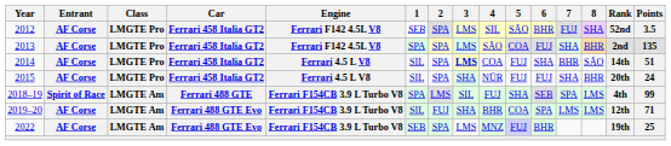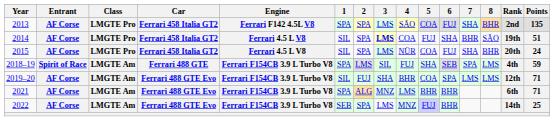 <table class="wikitable" style="text-align:center; font-size: 85%">
 <tr>
 <th>Year</th>
 <th>Entrant</th>
 <th>Class</th>
 <th>Car</th>
 <th>Engine</th>
 <th>1</th>
 <th>2</th>
 <th>3</th>
 <th>4</th>
 <th>5</th>
 <th>6</th>
 <th>7</th>
 <th>8</th>
 <th>Rank</th>
 <th>Points</th>
-</tr>
-<tr>
-<td><a href='#'>2012</a></td>
-<th nowrap><a href='#'>AF Corse</a></th>
-<th nowrap>LMGTE Pro</th>
-<th nowrap><a href='#'>Ferrari 458 Italia GT2</a></th>
-<th nowrap><a href='#'>Ferrari</a> F142 4.5L <a href='#'>V8</a></th>
-<td style="background:#FFFFFF"><em><a href='#'>SEB</a></em><br></td>
-<td style="background:#dfdfdf;"><a href='#'>SPA</a><br></td>
-<td style="background:#ffffbf;"><a href='#'>LMS</a><br></td>
-<td style="background:#ffffbf;"><a href='#'>SIL</a><br></td>
-<td style="background:#ffffbf;"><a href='#'>SÃO</a><br></td>
-<td style="background:#ffffbf;"><a href='#'>BHR</a><br></td>
-<td style="background:#dfdfdf;"><a href='#'>FUJ</a><br></td>
-<td style="background:#efcfff;"><a href='#'>SHA</a><br></td>
-<th>52nd</th>
-<th>3.5</th>
 </tr>
 <tr>
 <td><a href='#'>2013</a></td>
 <th nowrap><a href='#'>AF Corse</a></th>
 <th nowrap>LMGTE Pro</th>
 <th nowrap><a href='#'>Ferrari 458 Italia GT2</a></th>
 <th nowrap><a href='#'>Ferrari</a> F142 4.5L <a href='#'>V8</a></th>
 <td style="background:#DFFFDF;"><a href='#'>SPA</a><br></td>
 <td style="background:#ffffbf;"><a href='#'>SPA</a><br></td>
 <td style="background:#dfffdf;"><a href='#'>LMS</a><br></td>
 <td style="background:#ffffbf;"><a href='#'>SÃO</a><br></td>
 <td style="background:#dfdfdf;"><a href='#'>COA</a><br></td>
 <td style="background:#dfdfdf;"><a href='#'>FUJ</a><br></td>
 <td style="background:#dfffdf;"><a href='#'>SHA</a><br></td>
 <td style="background:#ffdf9f;"><a href='#'>BHR</a><br></td>
 <td style="background:#dfdfdf;"><strong>2nd</strong></td>
 <td style="background:#dfdfdf;"><strong>135</strong></td>
 </tr>
 <tr>
 <td><a href='#'>2014</a></td>
 <th nowrap><a href='#'>AF Corse</a></th>
 <th nowrap>LMGTE Pro</th>
 <th nowrap><a href='#'>Ferrari 458 Italia GT2</a></th>
 <th nowrap><a href='#'>Ferrari</a> 4.5 L <a href='#'>V8</a></th>
 <td><a href='#'>SIL</a></td>
 <td><a href='#'>SPA</a></td>
 <td style="background:#FFFFBF;"><strong><a href='#'>LMS</a></strong><br></td>
 <td><a href='#'>COA</a></td>
 <td><a href='#'>FUJ</a></td>
 <td><a href='#'>SHA</a></td>
 <td><a href='#'>BHR</a></td>
 <td><a href='#'>SÃO</a></td>
-<th>14th</th>
+<th>19th</th>
 <th>51</th>
 </tr>
 <tr>
 <td><a href='#'>2015</a></td>
 <th nowrap><a href='#'>AF Corse</a></th>
 <th nowrap>LMGTE Pro</th>
 <th nowrap><a href='#'>Ferrari 458 Italia GT2</a></th>
 <th nowrap><a href='#'>Ferrari</a> 4.5 L V8</th>
 <td><a href='#'>SIL</a></td>
 <td><a href='#'>SPA</a></td>
-<td style="background:#DFFFDF;"><a href='#'>SHA</a><br></td>
+<td style="background:#DFFFDF;"><a href='#'>LMS</a><br></td>
 <td><a href='#'>NÜR</a></td>
-<td><a href='#'>FUJ</a></td>
+<td><a href='#'>COA</a></td>
 <td><a href='#'>FUJ</a></td>
 <td><a href='#'>SHA</a></td>
 <td><a href='#'>BHR</a></td>
 <th>20th</th>
 <th>24</th>
 </tr>
 <tr>
 <td nowrap><a href='#'>2018–19</a></td>
 <th nowrap><a href='#'>Spirit of Race</a></th>
 <th nowrap>LMGTE Am</th>
 <th nowrap><a href='#'>Ferrari 488 GTE</a></th>
 <th nowrap><a href='#'>Ferrari F154CB</a> 3.9 L Turbo V8</th>
 <td style="background:#DFFFDF;"><a href='#'>SPA</a><br></td>
 <td style="background:#DFDFDF;"><a href='#'>LMS</a><br></td>
 <td style="background:#DFFFDF;"><a href='#'>SIL</a><br></td>
 <td style="background:#DFFFDF;"><a href='#'>FUJ</a><br></td>
 <td style="background:#DFFFDF;"><a href='#'>SHA</a><br></td>
 <td style="background:#DFDFDF;"><a href='#'>SEB</a><br></td>
 <td style="background:#DFFFDF;"><a href='#'>SPA</a><br></td>
 <td style="background:#DFFFDF;"><a href='#'>LMS</a><br></td>
 <th>4th</th>
-<th>99</th>
+<th>59</th>
 </tr>
 <tr>
 <td nowrap><a href='#'>2019–20</a></td>
 <th nowrap><a href='#'>AF Corse</a></th>
 <th nowrap>LMGTE Am</th>
 <th nowrap><a href='#'>Ferrari 488 GTE Evo</a></th>
 <th nowrap><a href='#'>Ferrari F154CB</a> 3.9 L Turbo V8</th>
 <td style="background:#DFFFDF;"><a href='#'>SIL</a><br></td>
 <td style="background:#DFFFDF;"><a href='#'>FUJ</a><br></td>
 <td style="background:#DFFFDF;"><a href='#'>SHA</a><br></td>
 <td style="background:#DFFFDF;"><a href='#'>BHR</a><br></td>
 <td style="background:#DFFFDF;"><a href='#'>COA</a><br></td>
 <td style="background:#DFFFDF;"><a href='#'>SPA</a><br></td>
 <td style="background:#DFFFDF;"><a href='#'>LMS</a><br></td>
 <td style="background:#DFFFDF;"><a href='#'>LMS</a><br></td>
 <th>12th</th>
 <th>71</th>
 </tr>
 <tr>
+<td nowrap><a href='#'>2021</a></td>
+<th nowrap><a href='#'>AF Corse</a></th>
+<th nowrap>LMGTE Am</th>
+<th nowrap><a href='#'>Ferrari 488 GTE Evo</a></th>
+<th nowrap><a href='#'>Ferrari F154CB</a> 3.9 L Turbo V8</th>
+<td style="background:#DFFFDF;"><a href='#'>SPA</a><br></td>
+<td style="background:#FFDF9F;"><a href='#'>ALG</a><br></td>
+<td style="background:#DFFFDF;"><a href='#'>MNZ</a><br></td>
+<td style="background:#DFFFDF;"><a href='#'>LMS</a><br></td>
+<td style="background:#DFFFDF;"><a href='#'>BHR</a><br></td>
+<td style="background:#DFFFDF;"><a href='#'>BHR</a><br></td>
+<td></td>
+<td></td>
+<th>6th</th>
+<th>71</th>
+</tr>
+<tr>
 <td><a href='#'>2022</a></td>
 <th nowrap><a href='#'>AF Corse</a></th>
 <th nowrap>LMGTE Am</th>
 <th nowrap><a href='#'>Ferrari 488 GTE Evo</a></th>
 <th nowrap><a href='#'>Ferrari F154CB</a> 3.9 L Turbo V8</th>
 <td style="background:#DFFFDF;"><a href='#'>SEB</a><br></td>
 <td style="background:#DFFFDF;"><a href='#'>SPA</a><br></td>
 <td><a href='#'>LMS</a></td>
 <td style="background:#DFFFDF;"><a href='#'>MNZ</a><br></td>
 <td style="background:#CFCFFF;"><a href='#'>FUJ</a><br></td>
 <td style="background:#DFFFDF;"><a href='#'>BHR</a><br></td>
 <td></td>
 <td></td>
-<th>19th</th>
+<th>14th</th>
 <th>25</th>
 </tr>
 <tr>
 <th colspan="15"></th>
 </tr>
 </table>
